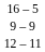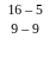 <table style="text-align:center">
 <tr>
 <th width=200></th>
 <th width=100></th>
 <th width=200></th>
 </tr>
 <tr>
 <td align=right><strong></strong></td>
 <td>16 – 5</td>
 <td align=left></td>
 </tr>
 <tr>
 <td align=right><strong></strong></td>
 <td>9 – 9</td>
 <td align=left><strong></strong></td>
 </tr>
-<tr>
-<td align=right><strong></strong></td>
-<td>12 – 11</td>
-<td align=left></td>
-</tr>
 </table>
